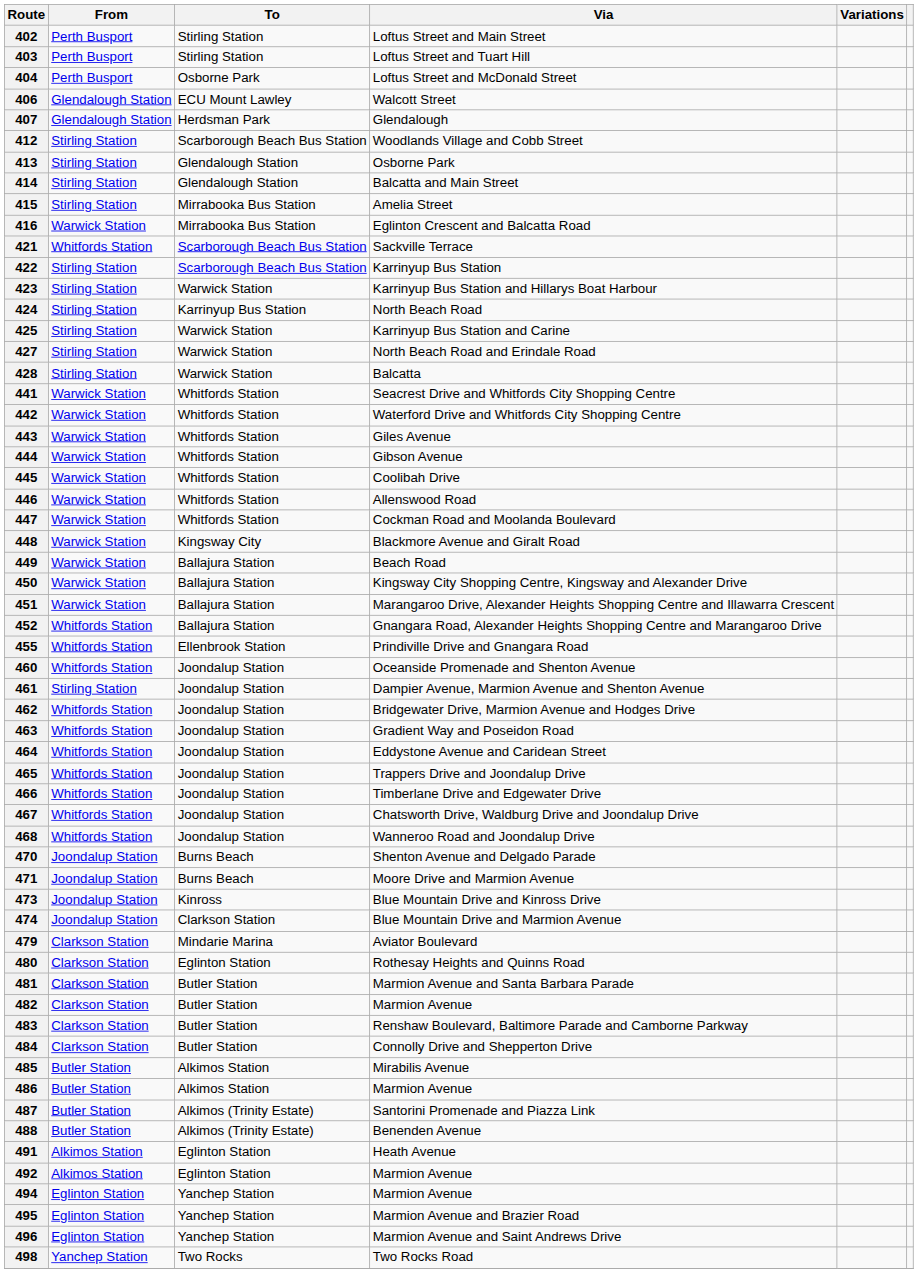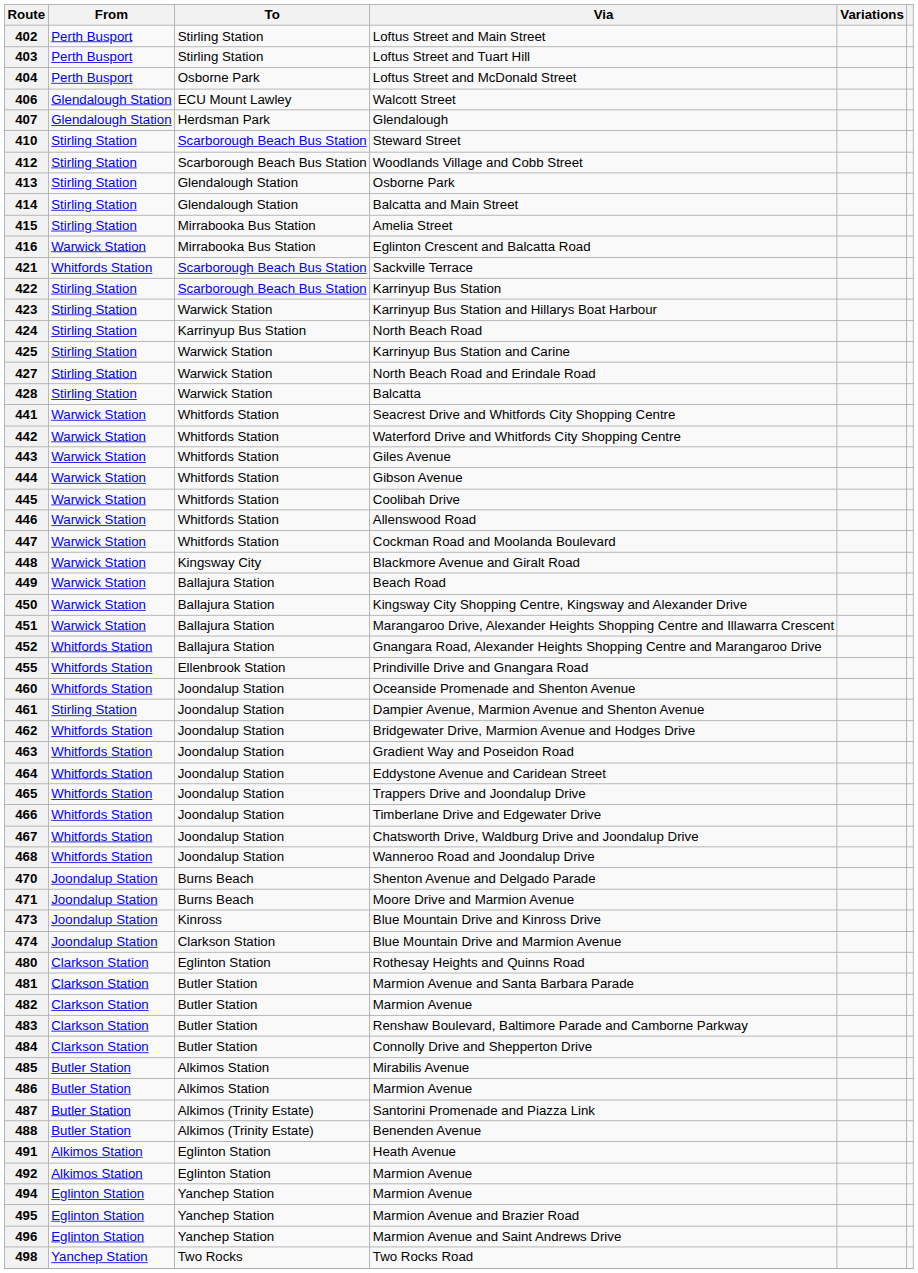 <table class="wikitable sortable">
 <tr>
 <th data-sort-type="number">Route</th>
 <th>From</th>
 <th>To</th>
 <th class=unsortable>Via</th>
 <th class=unsortable>Variations</th>
 <th class=unsortable></th>
 </tr>
 <tr>
 <th>402</th>
 <td><a href='#'>Perth Busport</a></td>
 <td>Stirling Station</td>
 <td>Loftus Street and Main Street</td>
 <td></td>
 <td></td>
 </tr>
 <tr>
 <th>403</th>
 <td><a href='#'>Perth Busport</a></td>
 <td>Stirling Station</td>
 <td>Loftus Street and Tuart Hill</td>
 <td></td>
 <td></td>
 </tr>
 <tr>
 <th>404</th>
 <td><a href='#'>Perth Busport</a></td>
 <td>Osborne Park</td>
 <td>Loftus Street and McDonald Street</td>
 <td></td>
 <td></td>
 </tr>
 <tr>
 <th>406</th>
 <td><a href='#'>Glendalough Station</a></td>
 <td>ECU Mount Lawley</td>
 <td>Walcott Street</td>
 <td></td>
 <td></td>
 </tr>
 <tr>
 <th>407</th>
 <td><a href='#'>Glendalough Station</a></td>
 <td>Herdsman Park</td>
 <td>Glendalough</td>
+<td></td>
+<td></td>
+</tr>
+<tr>
+<th>410</th>
+<td><a href='#'>Stirling Station</a></td>
+<td><a href='#'>Scarborough Beach Bus Station</a></td>
+<td>Steward Street</td>
 <td></td>
 <td></td>
 </tr>
 <tr>
 <th>412</th>
 <td><a href='#'>Stirling Station</a></td>
 <td>Scarborough Beach Bus Station</td>
 <td>Woodlands Village and Cobb Street</td>
 <td></td>
 <td></td>
 </tr>
 <tr>
 <th>413</th>
 <td><a href='#'>Stirling Station</a></td>
 <td>Glendalough Station</td>
 <td>Osborne Park</td>
 <td></td>
 <td></td>
 </tr>
 <tr>
 <th>414</th>
 <td><a href='#'>Stirling Station</a></td>
 <td>Glendalough Station</td>
 <td>Balcatta and Main Street</td>
 <td></td>
 <td></td>
 </tr>
 <tr>
 <th>415</th>
 <td><a href='#'>Stirling Station</a></td>
 <td>Mirrabooka Bus Station</td>
 <td>Amelia Street</td>
 <td></td>
 <td></td>
 </tr>
 <tr>
 <th>416</th>
 <td><a href='#'>Warwick Station</a></td>
 <td>Mirrabooka Bus Station</td>
 <td>Eglinton Crescent and Balcatta Road</td>
 <td></td>
 <td></td>
 </tr>
 <tr>
 <th>421</th>
 <td><a href='#'>Whitfords Station</a></td>
 <td><a href='#'>Scarborough Beach Bus Station</a></td>
 <td>Sackville Terrace</td>
 <td></td>
 <td></td>
 </tr>
 <tr>
 <th>422</th>
 <td><a href='#'>Stirling Station</a></td>
 <td><a href='#'>Scarborough Beach Bus Station</a></td>
 <td>Karrinyup Bus Station</td>
 <td></td>
 <td></td>
 </tr>
 <tr>
 <th>423</th>
 <td><a href='#'>Stirling Station</a></td>
 <td>Warwick Station</td>
 <td>Karrinyup Bus Station and Hillarys Boat Harbour</td>
 <td></td>
 <td></td>
 </tr>
 <tr>
 <th>424</th>
 <td><a href='#'>Stirling Station</a></td>
 <td>Karrinyup Bus Station</td>
 <td>North Beach Road</td>
 <td></td>
 <td></td>
 </tr>
 <tr>
 <th>425</th>
 <td><a href='#'>Stirling Station</a></td>
 <td>Warwick Station</td>
 <td>Karrinyup Bus Station and Carine</td>
 <td></td>
 <td></td>
 </tr>
 <tr>
 <th>427</th>
 <td><a href='#'>Stirling Station</a></td>
 <td>Warwick Station</td>
 <td>North Beach Road and Erindale Road</td>
 <td></td>
 <td></td>
 </tr>
 <tr>
 <th>428</th>
 <td><a href='#'>Stirling Station</a></td>
 <td>Warwick Station</td>
 <td>Balcatta</td>
 <td></td>
 <td></td>
 </tr>
 <tr>
 <th>441</th>
 <td><a href='#'>Warwick Station</a></td>
 <td>Whitfords Station</td>
 <td>Seacrest Drive and Whitfords City Shopping Centre</td>
 <td></td>
 <td></td>
 </tr>
 <tr>
 <th>442</th>
 <td><a href='#'>Warwick Station</a></td>
 <td>Whitfords Station</td>
 <td>Waterford Drive and Whitfords City Shopping Centre</td>
 <td></td>
 <td></td>
 </tr>
 <tr>
 <th>443</th>
 <td><a href='#'>Warwick Station</a></td>
 <td>Whitfords Station</td>
 <td>Giles Avenue</td>
 <td></td>
 <td></td>
 </tr>
 <tr>
 <th>444</th>
 <td><a href='#'>Warwick Station</a></td>
 <td>Whitfords Station</td>
 <td>Gibson Avenue</td>
 <td></td>
 <td></td>
 </tr>
 <tr>
 <th>445</th>
 <td><a href='#'>Warwick Station</a></td>
 <td>Whitfords Station</td>
 <td>Coolibah Drive</td>
 <td></td>
 <td></td>
 </tr>
 <tr>
 <th>446</th>
 <td><a href='#'>Warwick Station</a></td>
 <td>Whitfords Station</td>
 <td>Allenswood Road</td>
 <td></td>
 <td></td>
 </tr>
 <tr>
 <th>447</th>
 <td><a href='#'>Warwick Station</a></td>
 <td>Whitfords Station</td>
 <td>Cockman Road and Moolanda Boulevard</td>
 <td></td>
 <td></td>
 </tr>
 <tr>
 <th>448</th>
 <td><a href='#'>Warwick Station</a></td>
 <td>Kingsway City</td>
 <td>Blackmore Avenue and Giralt Road</td>
 <td></td>
 <td></td>
 </tr>
 <tr>
 <th>449</th>
 <td><a href='#'>Warwick Station</a></td>
 <td>Ballajura Station</td>
 <td>Beach Road</td>
 <td></td>
 <td></td>
 </tr>
 <tr>
 <th>450</th>
 <td><a href='#'>Warwick Station</a></td>
 <td>Ballajura Station</td>
 <td>Kingsway City Shopping Centre, Kingsway and Alexander Drive</td>
 <td></td>
 <td></td>
 </tr>
 <tr>
 <th>451</th>
 <td><a href='#'>Warwick Station</a></td>
 <td>Ballajura Station</td>
 <td>Marangaroo Drive, Alexander Heights Shopping Centre and Illawarra Crescent</td>
 <td></td>
 <td></td>
 </tr>
 <tr>
 <th>452</th>
 <td><a href='#'>Whitfords Station</a></td>
 <td>Ballajura Station</td>
 <td>Gnangara Road, Alexander Heights Shopping Centre and Marangaroo Drive</td>
 <td></td>
 <td></td>
 </tr>
 <tr>
 <th>455</th>
 <td><a href='#'>Whitfords Station</a></td>
 <td>Ellenbrook Station</td>
 <td>Prindiville Drive and Gnangara Road</td>
 <td></td>
 <td></td>
 </tr>
 <tr>
 <th>460</th>
 <td><a href='#'>Whitfords Station</a></td>
 <td>Joondalup Station</td>
 <td>Oceanside Promenade and Shenton Avenue</td>
 <td></td>
 <td></td>
 </tr>
 <tr>
 <th>461</th>
 <td><a href='#'>Stirling Station</a></td>
 <td>Joondalup Station</td>
 <td>Dampier Avenue, Marmion Avenue and Shenton Avenue</td>
 <td></td>
 <td></td>
 </tr>
 <tr>
 <th>462</th>
 <td><a href='#'>Whitfords Station</a></td>
 <td>Joondalup Station</td>
 <td>Bridgewater Drive, Marmion Avenue and Hodges Drive</td>
 <td></td>
 <td></td>
 </tr>
 <tr>
 <th>463</th>
 <td><a href='#'>Whitfords Station</a></td>
 <td>Joondalup Station</td>
 <td>Gradient Way and Poseidon Road</td>
 <td></td>
 <td></td>
 </tr>
 <tr>
 <th>464</th>
 <td><a href='#'>Whitfords Station</a></td>
 <td>Joondalup Station</td>
 <td>Eddystone Avenue and Caridean Street</td>
 <td></td>
 <td></td>
 </tr>
 <tr>
 <th>465</th>
 <td><a href='#'>Whitfords Station</a></td>
 <td>Joondalup Station</td>
 <td>Trappers Drive and Joondalup Drive</td>
 <td></td>
 <td></td>
 </tr>
 <tr>
 <th>466</th>
 <td><a href='#'>Whitfords Station</a></td>
 <td>Joondalup Station</td>
 <td>Timberlane Drive and Edgewater Drive</td>
 <td></td>
 <td></td>
 </tr>
 <tr>
 <th>467</th>
 <td><a href='#'>Whitfords Station</a></td>
 <td>Joondalup Station</td>
 <td>Chatsworth Drive, Waldburg Drive and Joondalup Drive</td>
 <td></td>
 <td></td>
 </tr>
 <tr>
 <th>468</th>
 <td><a href='#'>Whitfords Station</a></td>
 <td>Joondalup Station</td>
 <td>Wanneroo Road and Joondalup Drive</td>
 <td></td>
 <td></td>
 </tr>
 <tr>
 <th>470</th>
 <td><a href='#'>Joondalup Station</a></td>
 <td>Burns Beach</td>
 <td>Shenton Avenue and Delgado Parade</td>
 <td></td>
 <td></td>
 </tr>
 <tr>
 <th>471</th>
 <td><a href='#'>Joondalup Station</a></td>
 <td>Burns Beach</td>
 <td>Moore Drive and Marmion Avenue</td>
 <td></td>
 <td></td>
 </tr>
 <tr>
 <th>473</th>
 <td><a href='#'>Joondalup Station</a></td>
 <td>Kinross</td>
 <td>Blue Mountain Drive and Kinross Drive</td>
 <td></td>
 <td></td>
 </tr>
 <tr>
 <th>474</th>
 <td><a href='#'>Joondalup Station</a></td>
 <td>Clarkson Station</td>
 <td>Blue Mountain Drive and Marmion Avenue</td>
 <td></td>
 <td></td>
 </tr>
 <tr>
-<th>479</th>
-<td><a href='#'>Clarkson Station</a></td>
-<td>Mindarie Marina</td>
-<td>Aviator Boulevard</td>
-<td></td>
-<td></td>
-</tr>
-<tr>
 <th>480</th>
 <td><a href='#'>Clarkson Station</a></td>
 <td>Eglinton Station</td>
 <td>Rothesay Heights and Quinns Road</td>
 <td></td>
 <td></td>
 </tr>
 <tr>
 <th>481</th>
 <td><a href='#'>Clarkson Station</a></td>
 <td>Butler Station</td>
 <td>Marmion Avenue and Santa Barbara Parade</td>
 <td></td>
 <td></td>
 </tr>
 <tr>
 <th>482</th>
 <td><a href='#'>Clarkson Station</a></td>
 <td>Butler Station</td>
 <td>Marmion Avenue</td>
 <td></td>
 <td></td>
 </tr>
 <tr>
 <th>483</th>
 <td><a href='#'>Clarkson Station</a></td>
 <td>Butler Station</td>
 <td>Renshaw Boulevard, Baltimore Parade and Camborne Parkway</td>
 <td></td>
 <td></td>
 </tr>
 <tr>
 <th>484</th>
 <td><a href='#'>Clarkson Station</a></td>
 <td>Butler Station</td>
 <td>Connolly Drive and Shepperton Drive</td>
 <td></td>
 <td></td>
 </tr>
 <tr>
 <th>485</th>
 <td><a href='#'>Butler Station</a></td>
 <td>Alkimos Station</td>
 <td>Mirabilis Avenue</td>
 <td></td>
 <td></td>
 </tr>
 <tr>
 <th>486</th>
 <td><a href='#'>Butler Station</a></td>
 <td>Alkimos Station</td>
 <td>Marmion Avenue</td>
 <td></td>
 <td></td>
 </tr>
 <tr>
 <th>487</th>
 <td><a href='#'>Butler Station</a></td>
 <td>Alkimos (Trinity Estate)</td>
 <td>Santorini Promenade and Piazza Link</td>
 <td></td>
 <td></td>
 </tr>
 <tr>
 <th>488</th>
 <td><a href='#'>Butler Station</a></td>
 <td>Alkimos (Trinity Estate)</td>
 <td>Benenden Avenue</td>
 <td></td>
 <td></td>
 </tr>
 <tr>
 <th>491</th>
 <td><a href='#'>Alkimos Station</a></td>
 <td>Eglinton Station</td>
 <td>Heath Avenue</td>
 <td></td>
 <td></td>
 </tr>
 <tr>
 <th>492</th>
 <td><a href='#'>Alkimos Station</a></td>
 <td>Eglinton Station</td>
 <td>Marmion Avenue</td>
 <td></td>
 <td></td>
 </tr>
 <tr>
 <th>494</th>
 <td><a href='#'>Eglinton Station</a></td>
 <td>Yanchep Station</td>
 <td>Marmion Avenue</td>
 <td></td>
 <td></td>
 </tr>
 <tr>
 <th>495</th>
 <td><a href='#'>Eglinton Station</a></td>
 <td>Yanchep Station</td>
 <td>Marmion Avenue and Brazier Road</td>
 <td></td>
 <td></td>
 </tr>
 <tr>
 <th>496</th>
 <td><a href='#'>Eglinton Station</a></td>
 <td>Yanchep Station</td>
 <td>Marmion Avenue and Saint Andrews Drive</td>
 <td></td>
 <td></td>
 </tr>
 <tr>
 <th>498</th>
 <td><a href='#'>Yanchep Station</a></td>
 <td>Two Rocks</td>
 <td>Two Rocks Road</td>
 <td></td>
 <td></td>
 </tr>
 <tr>
 </tr>
 </table>
